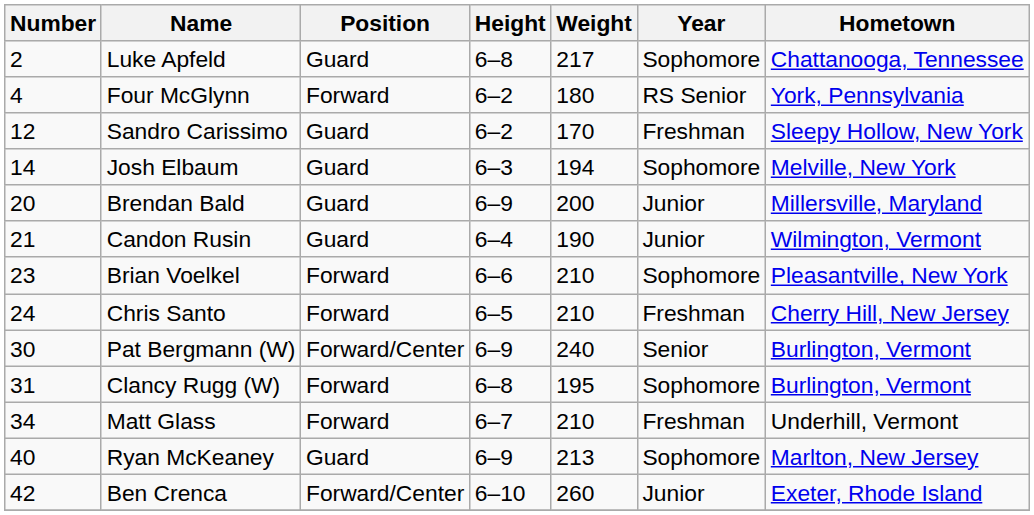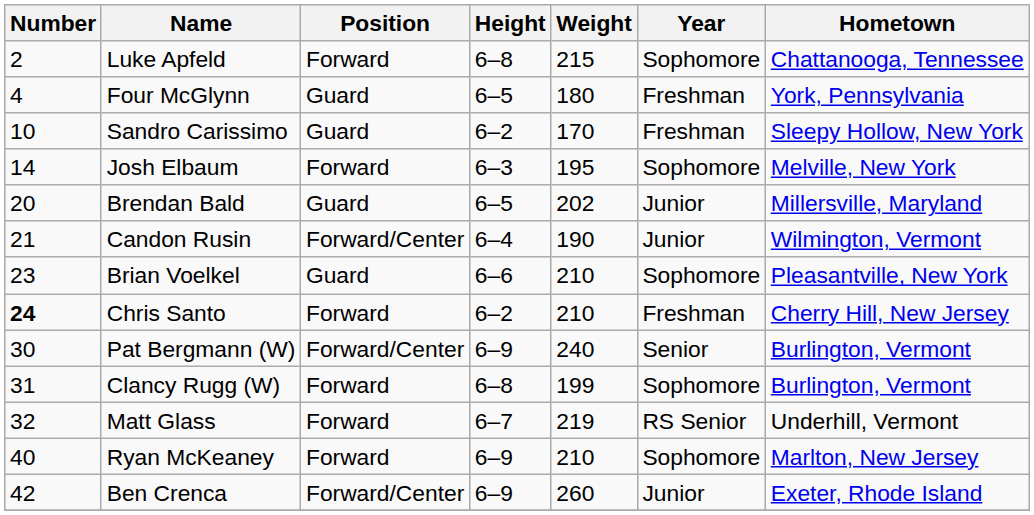 <table class="wikitable" style="font-size: 95%;">
 <tr>
 <th>Number</th>
 <th>Name</th>
 <th>Position</th>
 <th>Height</th>
 <th>Weight</th>
 <th>Year</th>
 <th>Hometown</th>
 </tr>
 <tr>
 <td>2</td>
 <td>Luke Apfeld</td>
-<td>Guard</td>
+<td>Forward</td>
 <td>6–8</td>
-<td>217</td>
+<td>215</td>
 <td>Sophomore</td>
 <td><a href='#'>Chattanooga, Tennessee</a></td>
 </tr>
 <tr>
 <td>4</td>
 <td>Four McGlynn</td>
-<td>Forward</td>
-<td>6–2</td>
+<td>Guard</td>
+<td>6–5</td>
 <td>180</td>
-<td>RS Senior</td>
+<td>Freshman</td>
 <td><a href='#'>York, Pennsylvania</a></td>
 </tr>
 <tr>
-<td>12</td>
+<td>10</td>
 <td>Sandro Carissimo</td>
 <td>Guard</td>
 <td>6–2</td>
 <td>170</td>
 <td>Freshman</td>
 <td><a href='#'>Sleepy Hollow, New York</a></td>
 </tr>
 <tr>
 <td>14</td>
 <td>Josh Elbaum</td>
-<td>Guard</td>
+<td>Forward</td>
 <td>6–3</td>
-<td>194</td>
+<td>195</td>
 <td>Sophomore</td>
 <td><a href='#'>Melville, New York</a></td>
 </tr>
 <tr>
 <td>20</td>
 <td>Brendan Bald</td>
 <td>Guard</td>
-<td>6–9</td>
-<td>200</td>
+<td>6–5</td>
+<td>202</td>
 <td>Junior</td>
 <td><a href='#'>Millersville, Maryland</a></td>
 </tr>
 <tr>
 <td>21</td>
 <td>Candon Rusin</td>
-<td>Guard</td>
+<td>Forward/Center</td>
 <td>6–4</td>
 <td>190</td>
 <td>Junior</td>
 <td><a href='#'>Wilmington, Vermont</a></td>
 </tr>
 <tr>
 <td>23</td>
 <td>Brian Voelkel</td>
-<td>Forward</td>
+<td>Guard</td>
 <td>6–6</td>
 <td>210</td>
 <td>Sophomore</td>
 <td><a href='#'>Pleasantville, New York</a></td>
 </tr>
 <tr>
-<td>24</td>
+<td><strong>24</strong></td>
 <td>Chris Santo</td>
 <td>Forward</td>
-<td>6–5</td>
+<td>6–2</td>
 <td>210</td>
 <td>Freshman</td>
 <td><a href='#'>Cherry Hill, New Jersey</a></td>
 </tr>
 <tr>
 <td>30</td>
 <td>Pat Bergmann (W)</td>
 <td>Forward/Center</td>
 <td>6–9</td>
 <td>240</td>
 <td>Senior</td>
 <td><a href='#'>Burlington, Vermont</a></td>
 </tr>
 <tr>
 <td>31</td>
 <td>Clancy Rugg (W)</td>
 <td>Forward</td>
 <td>6–8</td>
-<td>195</td>
+<td>199</td>
 <td>Sophomore</td>
 <td><a href='#'>Burlington, Vermont</a></td>
 </tr>
 <tr>
-<td>34</td>
+<td>32</td>
 <td>Matt Glass</td>
 <td>Forward</td>
 <td>6–7</td>
-<td>210</td>
-<td>Freshman</td>
+<td>219</td>
+<td>RS Senior</td>
 <td>Underhill, Vermont</td>
 </tr>
 <tr>
 <td>40</td>
 <td>Ryan McKeaney</td>
-<td>Guard</td>
+<td>Forward</td>
 <td>6–9</td>
-<td>213</td>
+<td>210</td>
 <td>Sophomore</td>
 <td><a href='#'>Marlton, New Jersey</a></td>
 </tr>
 <tr>
 <td>42</td>
 <td>Ben Crenca</td>
 <td>Forward/Center</td>
-<td>6–10</td>
+<td>6–9</td>
 <td>260</td>
 <td>Junior</td>
 <td><a href='#'>Exeter, Rhode Island</a></td>
 </tr>
 <tr>
 </tr>
 </table>
